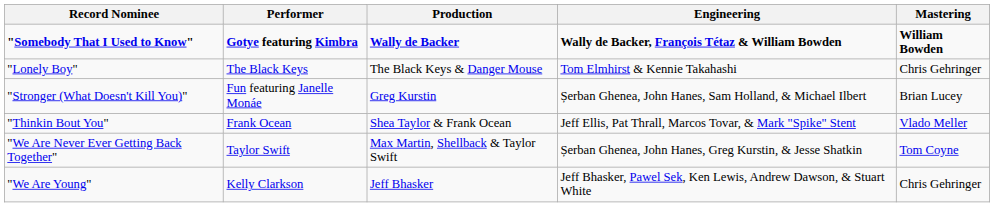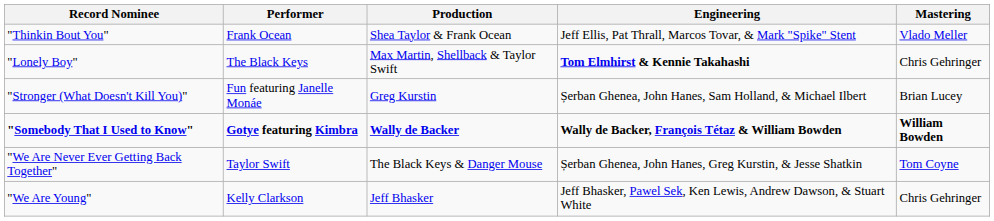 <table class="wikitable sortable">
 <tr>
 <th>Record Nominee</th>
 <th>Performer</th>
 <th>Production</th>
 <th>Engineering</th>
 <th>Mastering</th>
 </tr>
 <tr>
-<td><strong>"<a href='#'>Somebody That I Used to Know</a>"</strong></td>
-<td><strong><a href='#'>Gotye</a> featuring <a href='#'>Kimbra</a></strong></td>
-<td><strong><a href='#'>Wally de Backer</a></strong></td>
-<td><strong>Wally de Backer, <a href='#'>François Tétaz</a> & William Bowden</strong></td>
-<td><strong>William Bowden</strong></td>
+<td>"<a href='#'>Thinkin Bout You</a>"</td>
+<td><a href='#'>Frank Ocean</a></td>
+<td><a href='#'>Shea Taylor</a> & Frank Ocean</td>
+<td>Jeff Ellis, Pat Thrall, Marcos Tovar, & <a href='#'>Mark "Spike" Stent</a></td>
+<td><a href='#'>Vlado Meller</a></td>
 </tr>
 <tr>
 <td>"<a href='#'>Lonely Boy</a>"</td>
 <td><a href='#'>The Black Keys</a></td>
-<td>The Black Keys & <a href='#'>Danger Mouse</a></td>
-<td><a href='#'>Tom Elmhirst</a> & Kennie Takahashi</td>
+<td><a href='#'>Max Martin</a>, <a href='#'>Shellback</a> & Taylor Swift</td>
+<td><strong><a href='#'>Tom Elmhirst</a> & Kennie Takahashi</strong></td>
 <td>Chris Gehringer</td>
 </tr>
 <tr>
 <td>"<a href='#'>Stronger (What Doesn't Kill You)</a>"</td>
 <td><a href='#'>Fun</a> featuring <a href='#'>Janelle Monáe</a></td>
 <td><a href='#'>Greg Kurstin</a></td>
 <td>Șerban Ghenea, John Hanes, Sam Holland, & Michael Ilbert</td>
 <td>Brian Lucey</td>
 </tr>
 <tr>
-<td>"<a href='#'>Thinkin Bout You</a>"</td>
-<td><a href='#'>Frank Ocean</a></td>
-<td><a href='#'>Shea Taylor</a> & Frank Ocean</td>
-<td>Jeff Ellis, Pat Thrall, Marcos Tovar, & <a href='#'>Mark "Spike" Stent</a></td>
-<td><a href='#'>Vlado Meller</a></td>
+<td><strong>"<a href='#'>Somebody That I Used to Know</a>"</strong></td>
+<td><strong><a href='#'>Gotye</a> featuring <a href='#'>Kimbra</a></strong></td>
+<td><strong><a href='#'>Wally de Backer</a></strong></td>
+<td><strong>Wally de Backer, <a href='#'>François Tétaz</a> & William Bowden</strong></td>
+<td><strong>William Bowden</strong></td>
 </tr>
 <tr>
 <td>"<a href='#'>We Are Never Ever Getting Back Together</a>"</td>
 <td><a href='#'>Taylor Swift</a></td>
-<td><a href='#'>Max Martin</a>, <a href='#'>Shellback</a> & Taylor Swift</td>
+<td>The Black Keys & <a href='#'>Danger Mouse</a></td>
 <td>Șerban Ghenea, John Hanes, Greg Kurstin, & Jesse Shatkin</td>
 <td><a href='#'>Tom Coyne</a></td>
 </tr>
 <tr>
 <td>"<a href='#'>We Are Young</a>"</td>
 <td><a href='#'>Kelly Clarkson</a></td>
 <td><a href='#'>Jeff Bhasker</a></td>
 <td>Jeff Bhasker, <a href='#'>Pawel Sek</a>, Ken Lewis, Andrew Dawson, & Stuart White</td>
 <td>Chris Gehringer</td>
 </tr>
 </table>
